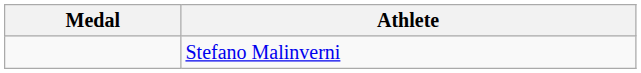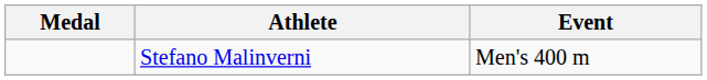 <table class="wikitable" style="width:40%; font-size:100%; text-align:left;">
 <tr>
 <th>Medal</th>
 <th>Athlete</th>
+<th>Event</th>
 </tr>
 <tr>
 <td align=center></td>
 <td><a href='#'>Stefano Malinverni</a></td>
+<td>Men's 400 m</td>
 </tr>
 </table>
